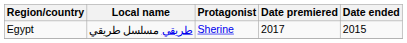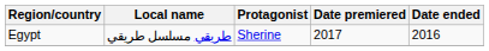 <table class="wikitable">
 <tr>
 <th>Region/country</th>
 <th>Local name</th>
 <th>Protagonist</th>
 <th>Date premiered</th>
 <th>Date ended</th>
 </tr>
 <tr>
 <td>Egypt</td>
 <td><a href='#'>طريقي</a> مسلسل طريقي</td>
 <td><a href='#'>Sherine</a></td>
 <td>2017</td>
-<td>2015</td>
+<td>2016</td>
 </tr>
 <tr>
 </tr>
 </table>
